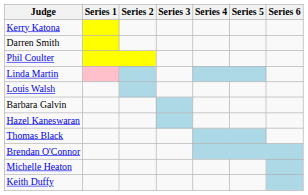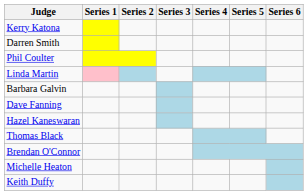 <table class="wikitable">
 <tr>
 <th>Judge</th>
 <th>Series 1</th>
 <th>Series 2</th>
 <th>Series 3</th>
 <th>Series 4</th>
 <th>Series 5</th>
 <th>Series 6</th>
 </tr>
 <tr>
 <td><a href='#'>Kerry Katona</a></td>
 <td style="text-align:center; background:yellow;"></td>
 <td></td>
 <td></td>
 <td></td>
 <td></td>
 <td></td>
 </tr>
 <tr>
 <td>Darren Smith</td>
 <td style="text-align:center; background:yellow;"></td>
 <td></td>
 <td></td>
 <td></td>
 <td></td>
 <td></td>
 </tr>
 <tr>
 <td><a href='#'>Phil Coulter</a></td>
 <td colspan="2" style="text-align:center; background:yellow;"></td>
 <td></td>
 <td></td>
 <td></td>
 <td></td>
 </tr>
 <tr>
 <td><a href='#'>Linda Martin</a></td>
 <td style="text-align:center; background:pink;"></td>
 <td style="text-align:center; background:lightblue;"></td>
 <td></td>
 <td colspan="2" style="text-align:center; background:lightblue"></td>
 <td></td>
 </tr>
 <tr>
-<td><a href='#'>Louis Walsh</a></td>
+<td>Barbara Galvin</td>
+<td></td>
 <td></td>
 <td style="text-align:center; background:lightblue;"></td>
 <td></td>
 <td></td>
 <td></td>
-<td></td>
 </tr>
 <tr>
-<td>Barbara Galvin</td>
+<td><a href='#'>Dave Fanning</a></td>
 <td></td>
 <td></td>
 <td style="text-align:center; background:lightblue;"></td>
 <td></td>
 <td></td>
 <td></td>
 </tr>
 <tr>
 <td><a href='#'>Hazel Kaneswaran</a></td>
 <td></td>
 <td></td>
 <td style="text-align:center; background:lightblue;"></td>
 <td></td>
 <td></td>
 <td></td>
 </tr>
 <tr>
 <td><a href='#'>Thomas Black</a></td>
 <td></td>
 <td></td>
 <td></td>
 <td colspan="2" style="text-align:center; background:lightblue;"></td>
 <td></td>
 </tr>
 <tr>
 <td><a href='#'>Brendan O'Connor</a></td>
 <td></td>
 <td></td>
 <td></td>
 <td colspan="3" style="text-align:center; background:lightblue;"></td>
 </tr>
 <tr>
 <td><a href='#'>Michelle Heaton</a></td>
 <td></td>
 <td></td>
 <td></td>
 <td></td>
 <td></td>
 <td style="text-align:center; background:lightblue;"></td>
 </tr>
 <tr>
 <td><a href='#'>Keith Duffy</a></td>
 <td></td>
 <td></td>
 <td></td>
 <td></td>
 <td></td>
 <td style="text-align:center; background:lightblue;"></td>
 </tr>
 </table>
